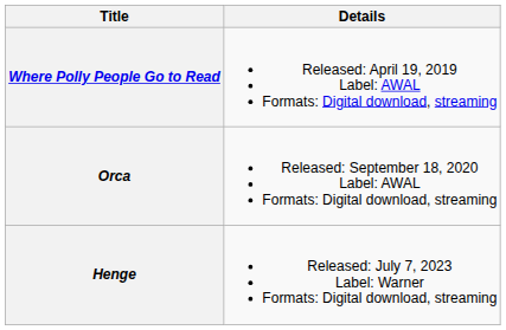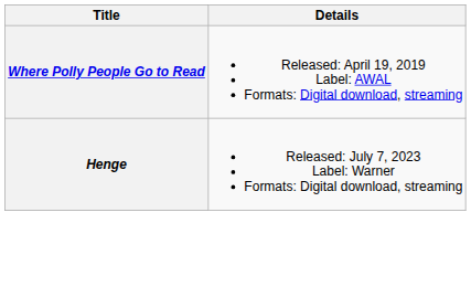 <table class="wikitable plainrowheaders" style="text-align:center;">
 <tr>
 <th>Title</th>
 <th>Details</th>
 </tr>
 <tr>
 <th scope="row"><em><a href='#'>Where Polly People Go to Read</a></em></th>
 <td><br><ul><li>Released: April 19, 2019</li><li>Label: <a href='#'>AWAL</a></li><li>Formats: <a href='#'>Digital download</a>, <a href='#'>streaming</a></li></ul></td>
 </tr>
 <tr>
-<th scope="row"><em>Orca</em></th>
-<td><br><ul><li>Released: September 18, 2020</li><li>Label: AWAL</li><li>Formats: Digital download, streaming</li></ul></td>
-</tr>
-<tr>
 <th scope="row"><em>Henge</em></th>
 <td><br><ul><li>Released: July 7, 2023</li><li>Label: Warner</li><li>Formats: Digital download, streaming</li></ul></td>
 </tr>
 </table>
